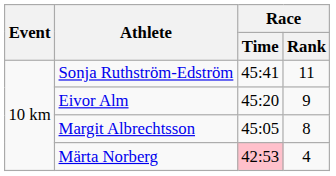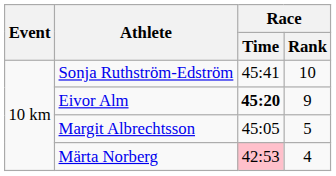 <table class="wikitable" border="1" style="font-size:90%">
 <tr>
 <th rowspan=2>Event</th>
 <th rowspan=2>Athlete</th>
 <th colspan=2>Race</th>
 </tr>
 <tr>
 <th>Time</th>
 <th>Rank</th>
 </tr>
 <tr>
 <td rowspan=4>10 km</td>
 <td><a href='#'>Sonja Ruthström-Edström</a></td>
 <td align=center>45:41</td>
-<td align=center>11</td>
+<td align=center>10</td>
 </tr>
 <tr>
 <td><a href='#'>Eivor Alm</a></td>
-<td align=center>45:20</td>
+<td align=center><strong>45:20</strong></td>
 <td align=center>9</td>
 </tr>
 <tr>
 <td><a href='#'>Margit Albrechtsson</a></td>
 <td align=center>45:05</td>
-<td align=center>8</td>
+<td align=center>5</td>
 </tr>
 <tr>
 <td><a href='#'>Märta Norberg</a></td>
 <td align=center style="background: pink;">42:53</td>
 <td align=center>4</td>
 </tr>
 </table>
